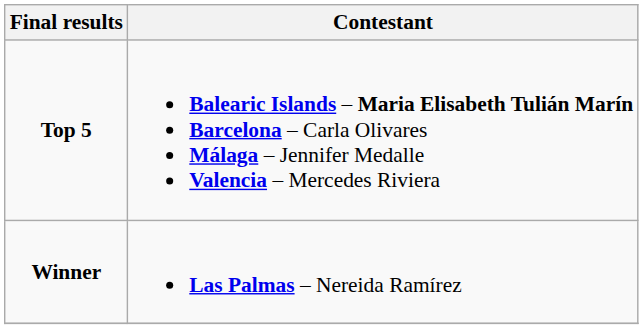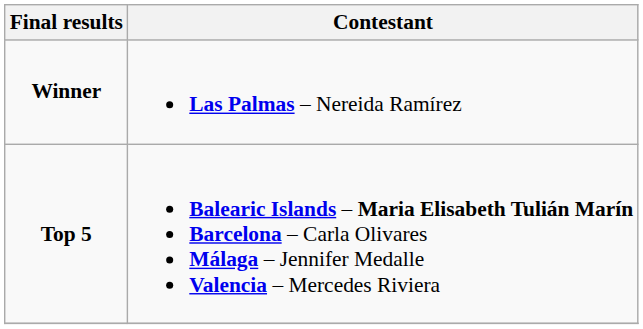 <table class="wikitable sortable" style="font-size: 95%;">
 <tr>
 <th>Final results</th>
 <th>Contestant</th>
 </tr>
 <tr>
+<td style="text-align:center;"><strong>Winner</strong></td>
+<td><br><ul><li> <strong><a href='#'>Las Palmas</a></strong> – Nereida Ramírez</li></ul></td>
+</tr>
+<tr>
 <td style="text-align:center;"><strong>Top 5</strong></td>
 <td><br><ul><li> <strong><a href='#'>Balearic Islands</a></strong> – <strong>Maria Elisabeth Tulián Marín</strong></li><li> <strong><a href='#'>Barcelona</a></strong> – Carla Olivares</li><li> <strong><a href='#'>Málaga</a></strong> – Jennifer Medalle</li><li> <strong><a href='#'>Valencia</a></strong> – Mercedes Riviera</li></ul></td>
 </tr>
 <tr>
-<td style="text-align:center;"><strong>Winner</strong></td>
-<td><br><ul><li> <strong><a href='#'>Las Palmas</a></strong> – Nereida Ramírez</li></ul></td>
-</tr>
-<tr>
 </tr>
 </table>
